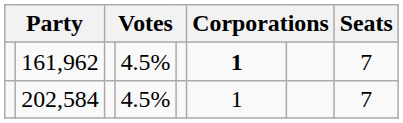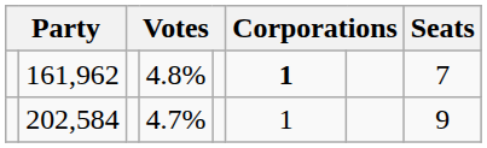 <table class="wikitable sortable" style="text-align:center">
 <tr>
 <th colspan=2>Party</th>
 <th colspan=3>Votes</th>
 <th colspan=2>Corporations</th>
 <th colspan=2>Seats</th>
 </tr>
 <tr>
 <td></td>
 <td>161,962</td>
 <td></td>
-<td> 4.5%</td>
+<td> 4.8%</td>
 <td style="text-align:center;"></td>
 <td><strong> 1</strong></td>
 <td style="text-align:center;"></td>
 <td> 7</td>
 </tr>
 <tr>
 <td></td>
 <td>202,584</td>
 <td></td>
-<td> 4.5%</td>
+<td> 4.7%</td>
 <td style="text-align:center;"></td>
 <td> 1</td>
 <td style="text-align:center;"></td>
-<td> 7</td>
+<td> 9</td>
 </tr>
 </table>
